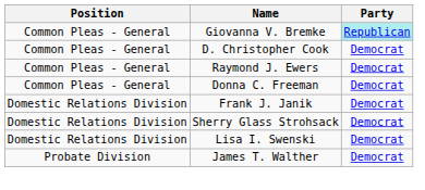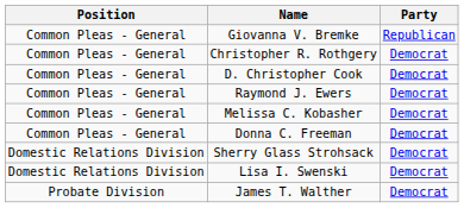 <table class="wikitable" style="text-align:center">
 <tr>
 <th>Position</th>
 <th>Name</th>
 <th>Party</th>
 </tr>
 <tr>
 <td>Common Pleas - General</td>
 <td>Giovanna V. Bremke</td>
-<td style="background: paleturquoise;"><a href='#'>Republican</a></td>
+<td><a href='#'>Republican</a></td>
+</tr>
+<tr>
+<td>Common Pleas - General</td>
+<td>Christopher R. Rothgery</td>
+<td><a href='#'>Democrat</a></td>
 </tr>
 <tr>
 <td>Common Pleas - General</td>
 <td>D. Christopher Cook</td>
 <td><a href='#'>Democrat</a></td>
 </tr>
 <tr>
 <td>Common Pleas - General</td>
 <td>Raymond J. Ewers</td>
 <td><a href='#'>Democrat</a></td>
 </tr>
 <tr>
 <td>Common Pleas - General</td>
-<td>Donna C. Freeman</td>
+<td>Melissa C. Kobasher</td>
 <td><a href='#'>Democrat</a></td>
 </tr>
 <tr>
-<td>Domestic Relations Division</td>
-<td>Frank J. Janik</td>
+<td>Common Pleas - General</td>
+<td>Donna C. Freeman</td>
 <td><a href='#'>Democrat</a></td>
 </tr>
 <tr>
 <td>Domestic Relations Division</td>
 <td>Sherry Glass Strohsack</td>
 <td><a href='#'>Democrat</a></td>
 </tr>
 <tr>
 <td>Domestic Relations Division</td>
 <td>Lisa I. Swenski</td>
 <td><a href='#'>Democrat</a></td>
 </tr>
 <tr>
 <td>Probate Division</td>
 <td>James T. Walther</td>
 <td><a href='#'>Democrat</a></td>
 </tr>
 </table>
